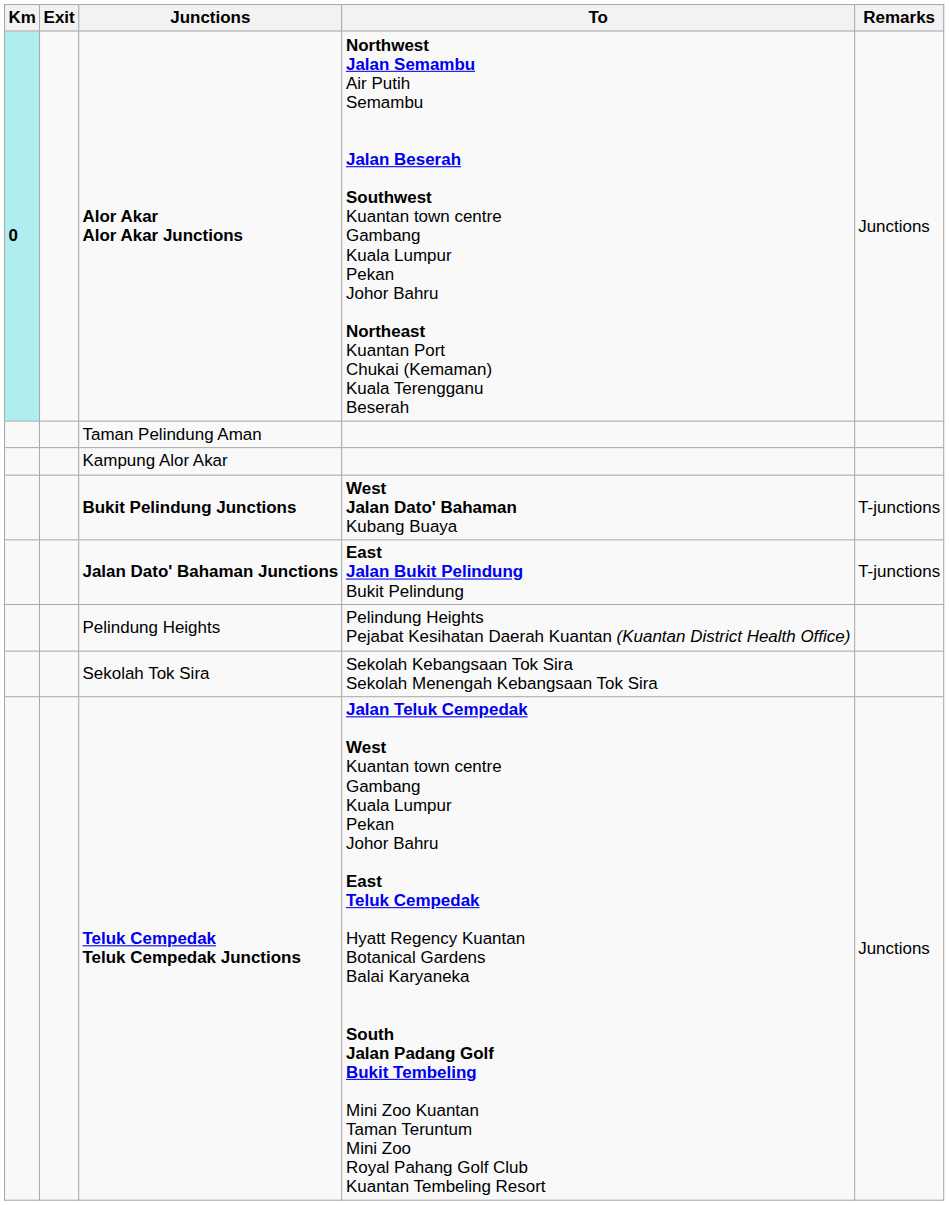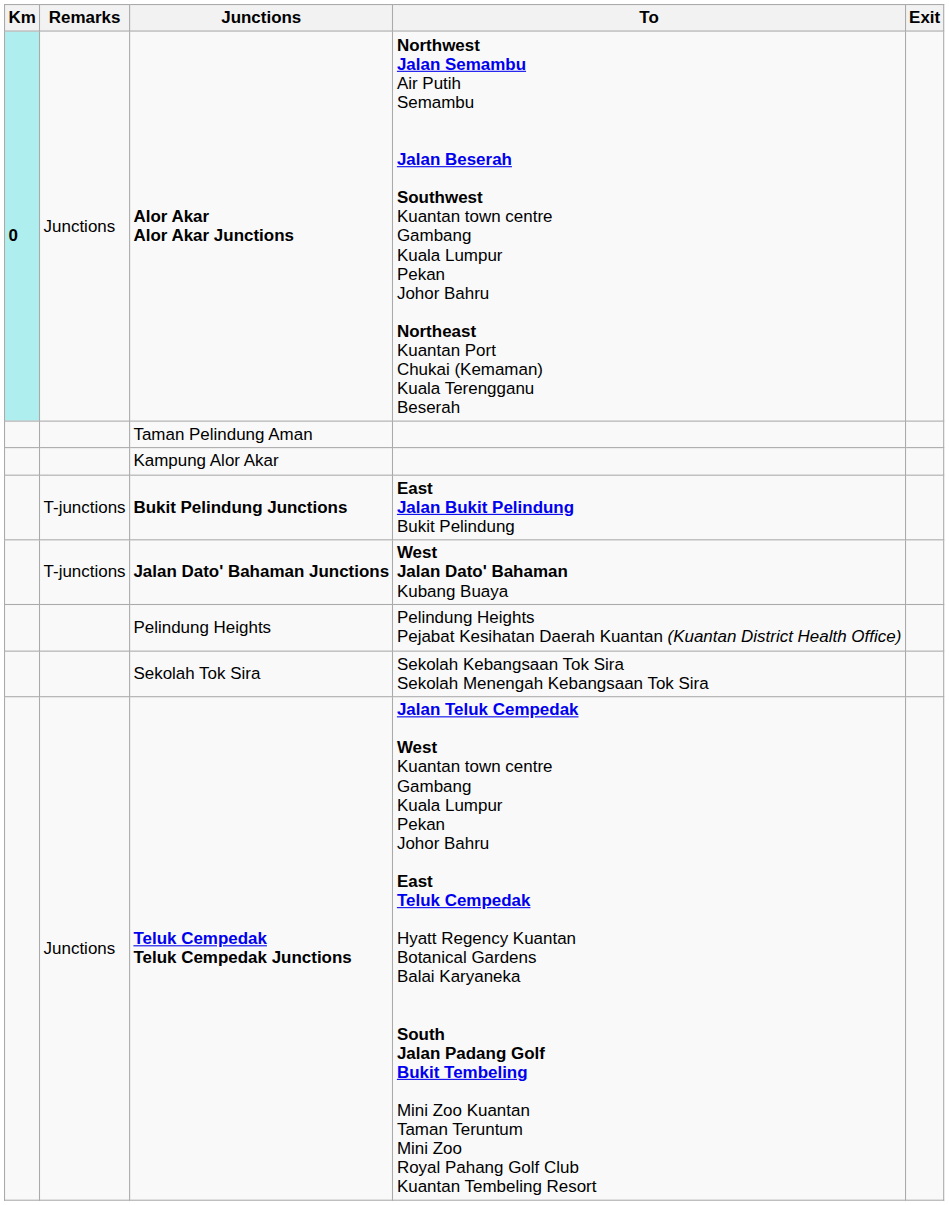 <table class="wikitable">
 <tr>
 <th>Km</th>
-<th>Exit</th>
+<th>Remarks</th>
 <th>Junctions</th>
 <th>To</th>
-<th>Remarks</th>
+<th>Exit</th>
 </tr>
 <tr>
 <td style="background: paleturquoise;"><br><strong>0</strong></td>
-<td></td>
+<td>Junctions</td>
 <td><strong>Alor Akar</strong><br><strong>Alor Akar Junctions</strong></td>
 <td><strong>Northwest</strong><br> <strong><a href='#'>Jalan Semambu</a></strong><br>Air Putih<br>Semambu<br><br><br> <strong><a href='#'>Jalan Beserah</a></strong><br><br><strong>Southwest</strong><br> Kuantan town centre<br> Gambang<br> Kuala Lumpur<br>  Pekan<br>  Johor Bahru<br><br><strong>Northeast</strong><br> Kuantan Port <br>  Chukai (Kemaman)<br>  Kuala Terengganu<br> Beserah </td>
-<td>Junctions</td>
+<td></td>
 </tr>
 <tr>
 <td></td>
 <td></td>
 <td>Taman Pelindung Aman</td>
 <td></td>
 <td></td>
 </tr>
 <tr>
 <td></td>
 <td></td>
 <td>Kampung Alor Akar</td>
 <td></td>
 <td></td>
 </tr>
 <tr>
 <td></td>
+<td>T-junctions</td>
+<td><strong>Bukit Pelindung Junctions</strong></td>
+<td><strong>East</strong><br> <strong><a href='#'>Jalan Bukit Pelindung</a></strong><br>Bukit Pelindung</td>
 <td></td>
-<td><strong>Bukit Pelindung Junctions</strong></td>
-<td><strong>West</strong><br><strong>Jalan Dato' Bahaman</strong><br>Kubang Buaya</td>
-<td>T-junctions</td>
 </tr>
 <tr>
 <td></td>
+<td>T-junctions</td>
+<td><strong>Jalan Dato' Bahaman Junctions</strong></td>
+<td><strong>West</strong><br><strong>Jalan Dato' Bahaman</strong><br>Kubang Buaya</td>
 <td></td>
-<td><strong>Jalan Dato' Bahaman Junctions</strong></td>
-<td><strong>East</strong><br> <strong><a href='#'>Jalan Bukit Pelindung</a></strong><br>Bukit Pelindung</td>
-<td>T-junctions</td>
 </tr>
 <tr>
 <td></td>
 <td></td>
 <td>Pelindung Heights</td>
 <td>Pelindung Heights<br>Pejabat Kesihatan Daerah Kuantan <em>(Kuantan District Health Office)</em></td>
 <td></td>
 </tr>
 <tr>
 <td></td>
 <td></td>
 <td>Sekolah Tok Sira</td>
 <td>Sekolah Kebangsaan Tok Sira<br>Sekolah Menengah Kebangsaan Tok Sira</td>
 <td></td>
 </tr>
 <tr>
 <td></td>
-<td></td>
+<td>Junctions</td>
 <td><strong><a href='#'>Teluk Cempedak</a></strong><br><strong>Teluk Cempedak Junctions</strong></td>
 <td> <strong><a href='#'>Jalan Teluk Cempedak</a></strong><br><br><strong>West</strong><br> Kuantan town centre<br> Gambang<br> Kuala Lumpur<br>  Pekan<br>  Johor Bahru<br><br><strong>East</strong><br> <strong><a href='#'>Teluk Cempedak</a></strong> <br>        <br>Hyatt Regency Kuantan<br>Botanical Gardens<br>Balai Karyaneka<br><br><br><strong>South</strong><br><strong>Jalan Padang Golf</strong><br><strong><a href='#'>Bukit Tembeling</a></strong><br>       <br>Mini Zoo Kuantan<br>Taman Teruntum<br>Mini Zoo<br>Royal Pahang Golf Club<br>Kuantan Tembeling Resort</td>
-<td>Junctions</td>
+<td></td>
 </tr>
 </table>
